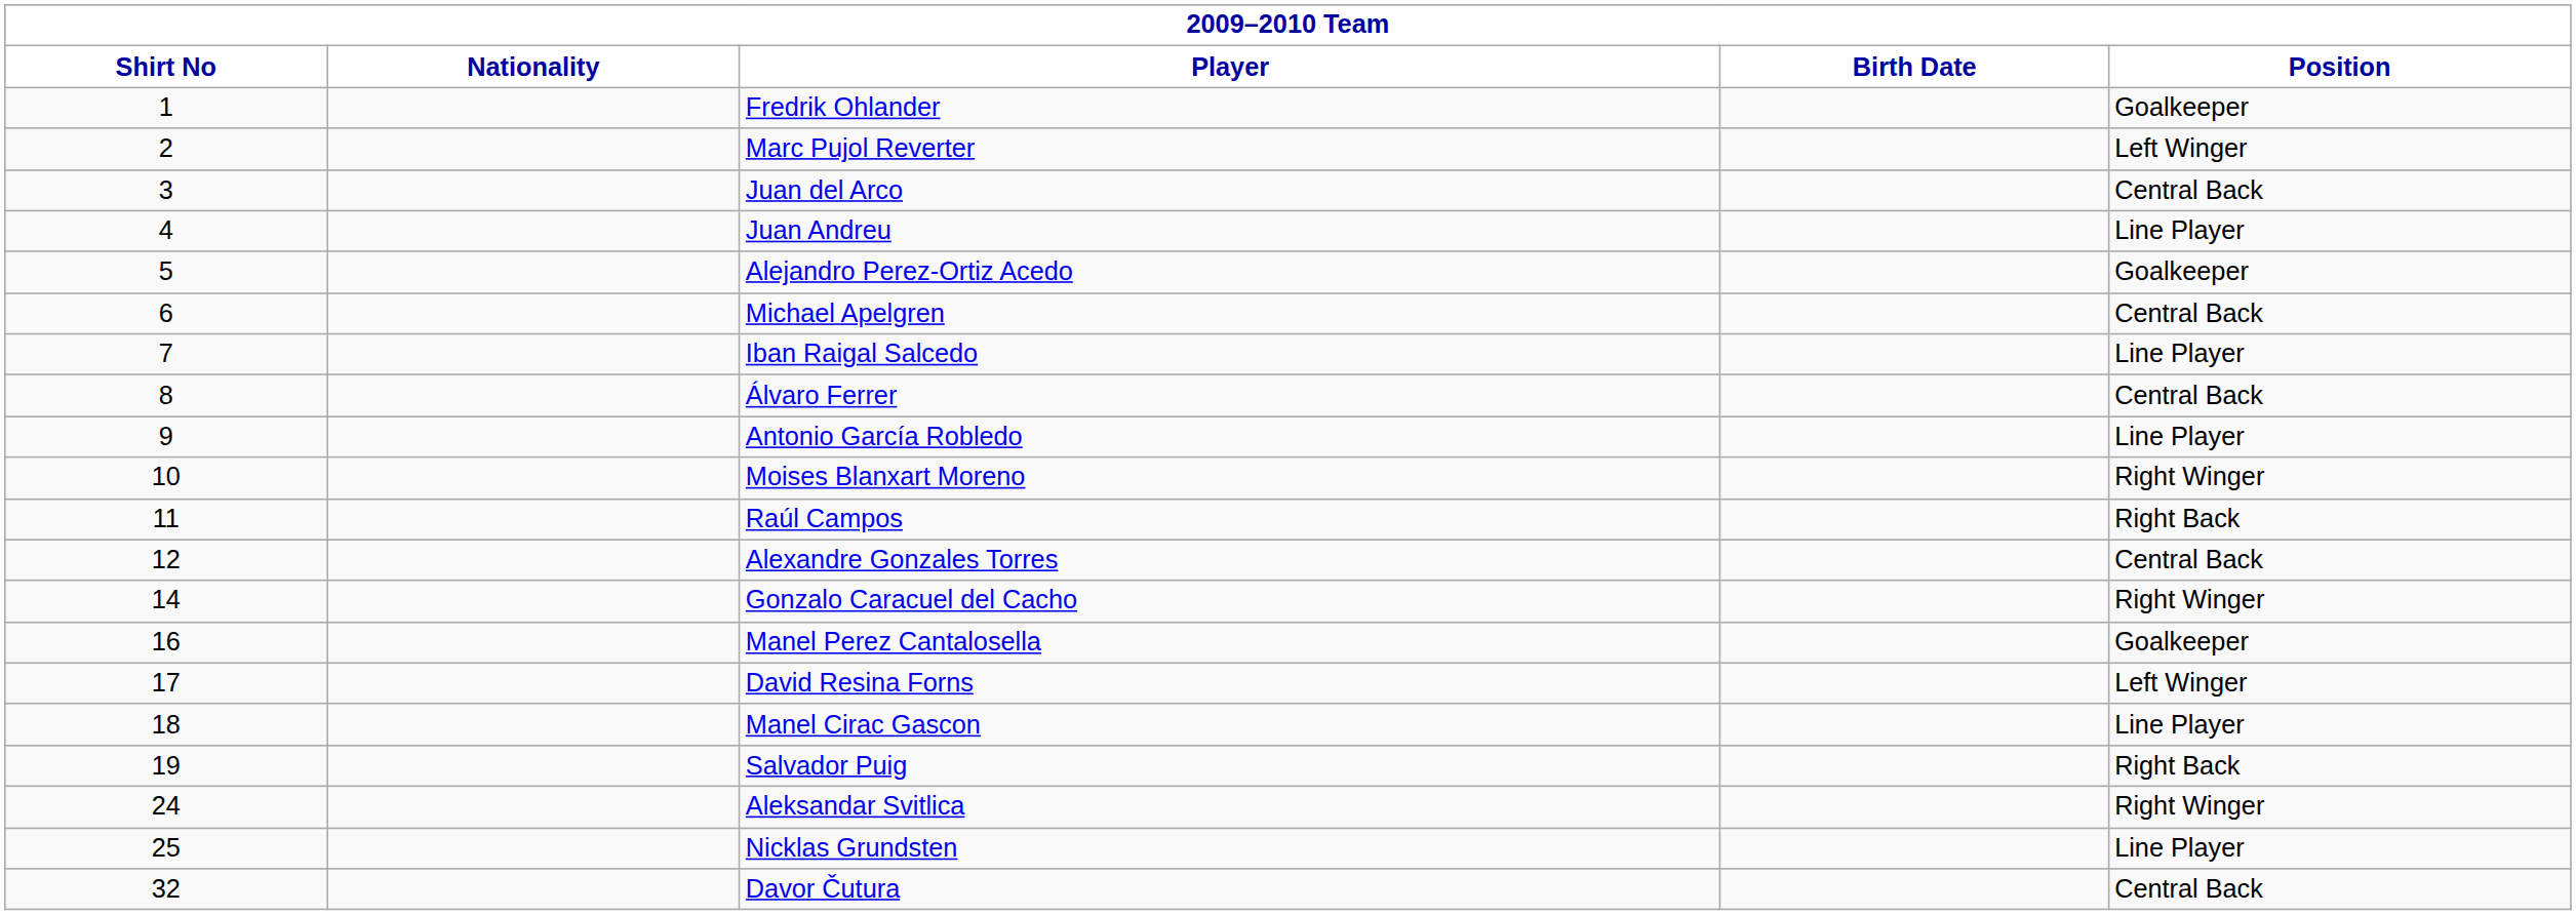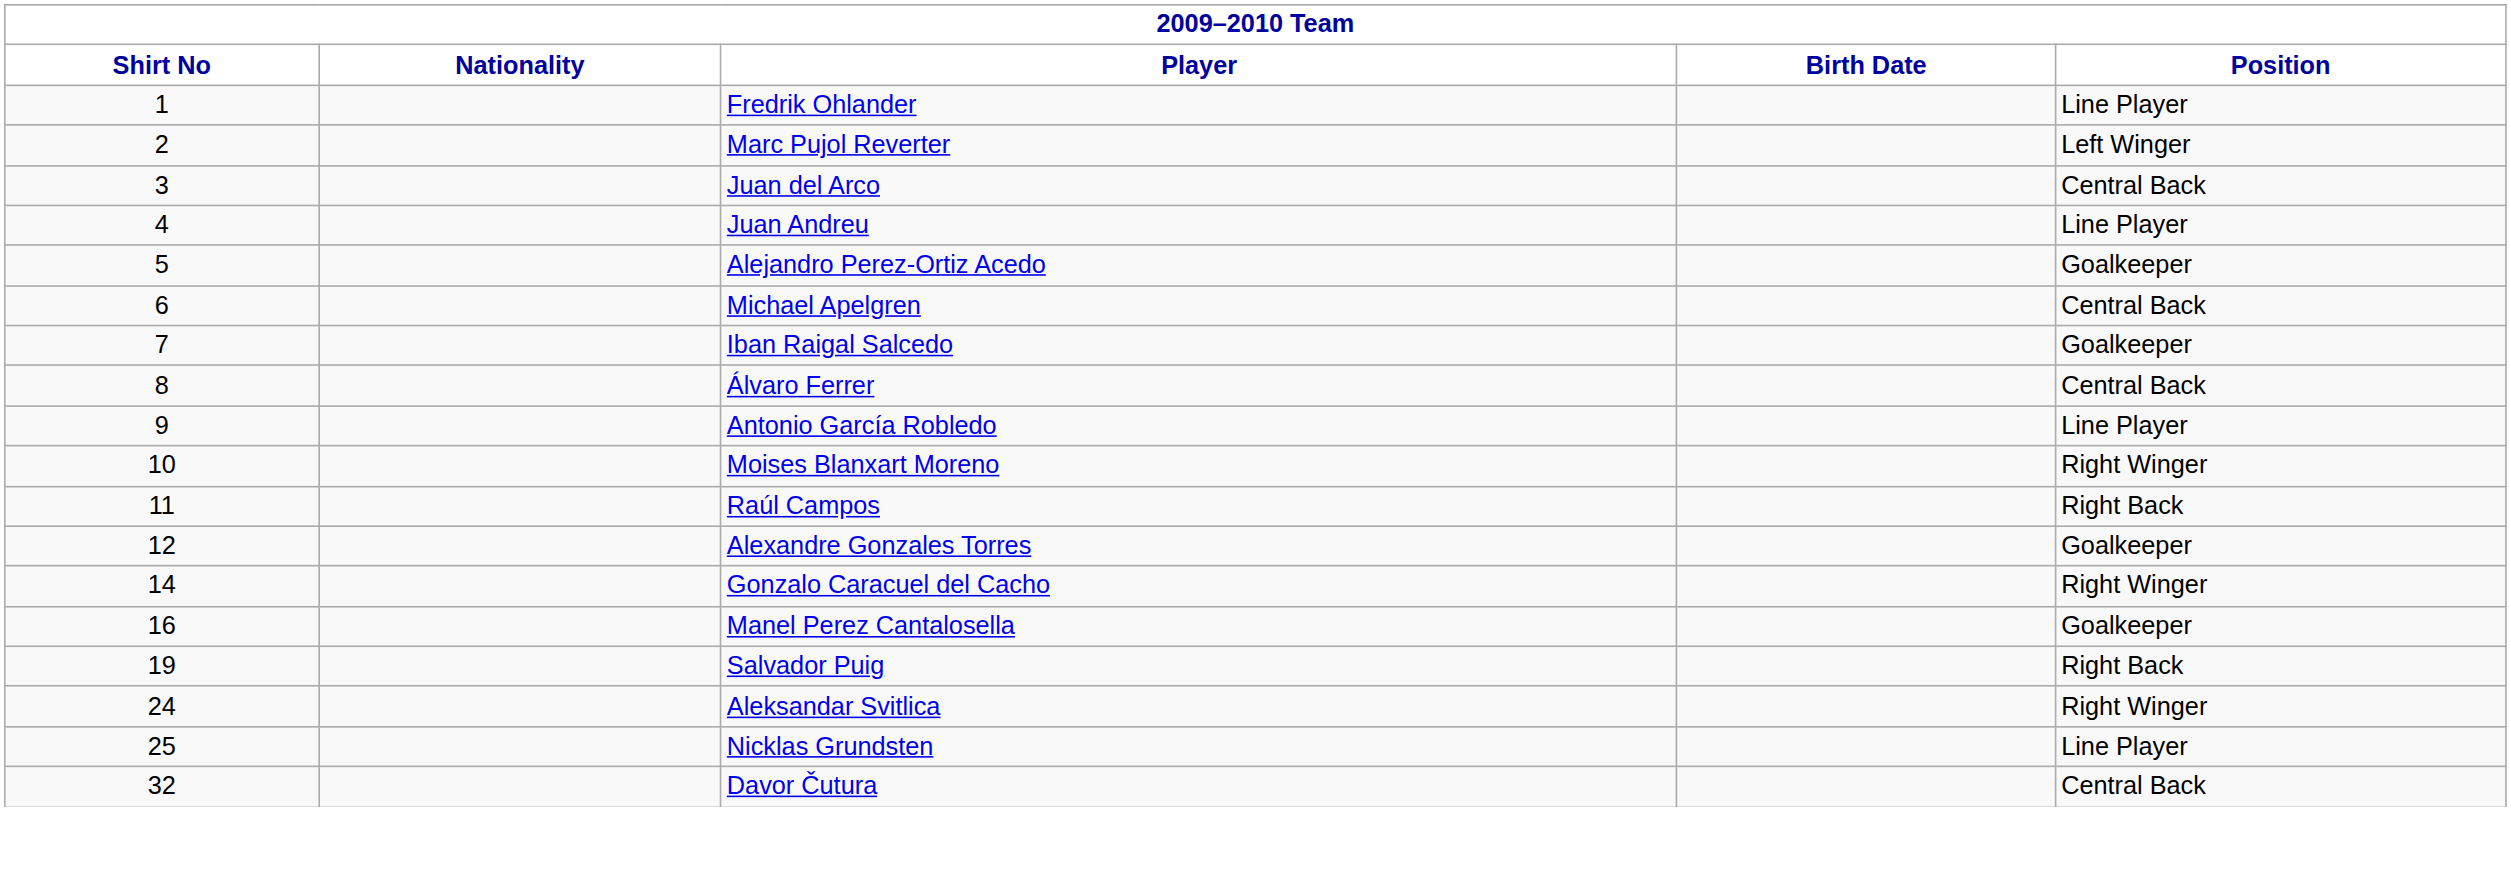 <table class="wikitable collapsible collapsed" style="width:100%;">
 <tr>
 <th colspan=5 style="background-color:#FFFFFF;color:#0000A0;text-align:center;"> <strong>2009–2010 Team</strong></th>
 </tr>
 <tr>
 <th style="color:#0000A0; background:#FFFFFF">Shirt No</th>
 <th style="color:#0000A0; background:#FFFFFF">Nationality</th>
 <th style="color:#0000A0; background:#FFFFFF">Player</th>
 <th style="color:#0000A0; background:#FFFFFF">Birth Date</th>
 <th style="color:#0000A0; background:#FFFFFF">Position</th>
 </tr>
 <tr>
 <td align=center>1</td>
 <td></td>
 <td><a href='#'>Fredrik Ohlander</a></td>
 <td></td>
-<td>Goalkeeper</td>
+<td>Line Player</td>
 </tr>
 <tr>
 <td align=center>2</td>
 <td></td>
 <td><a href='#'>Marc Pujol Reverter</a></td>
 <td></td>
 <td>Left Winger</td>
 </tr>
 <tr>
 <td align=center>3</td>
 <td></td>
 <td><a href='#'>Juan del Arco</a></td>
 <td></td>
 <td>Central Back</td>
 </tr>
 <tr>
 <td align=center>4</td>
 <td></td>
 <td><a href='#'>Juan Andreu</a></td>
 <td></td>
 <td>Line Player</td>
 </tr>
 <tr>
 <td align=center>5</td>
 <td></td>
 <td><a href='#'>Alejandro Perez-Ortiz Acedo</a></td>
 <td></td>
 <td>Goalkeeper</td>
 </tr>
 <tr>
 <td align=center>6</td>
 <td></td>
 <td><a href='#'>Michael Apelgren</a></td>
 <td></td>
 <td>Central Back</td>
 </tr>
 <tr>
 <td align=center>7</td>
 <td></td>
 <td><a href='#'>Iban Raigal Salcedo</a></td>
 <td></td>
-<td>Line Player</td>
+<td>Goalkeeper</td>
 </tr>
 <tr>
 <td align=center>8</td>
 <td></td>
 <td><a href='#'>Álvaro Ferrer</a></td>
 <td></td>
 <td>Central Back</td>
 </tr>
 <tr>
 <td align=center>9</td>
 <td></td>
 <td><a href='#'>Antonio García Robledo</a></td>
 <td></td>
 <td>Line Player</td>
 </tr>
 <tr>
 <td align=center>10</td>
 <td></td>
 <td><a href='#'>Moises Blanxart Moreno</a></td>
 <td></td>
 <td>Right Winger</td>
 </tr>
 <tr>
 <td align=center>11</td>
 <td></td>
 <td><a href='#'>Raúl Campos</a></td>
 <td></td>
 <td>Right Back</td>
 </tr>
 <tr>
 <td align=center>12</td>
 <td></td>
 <td><a href='#'>Alexandre Gonzales Torres</a></td>
 <td></td>
-<td>Central Back</td>
+<td>Goalkeeper</td>
 </tr>
 <tr>
 <td align=center>14</td>
 <td></td>
 <td><a href='#'>Gonzalo Caracuel del Cacho</a></td>
 <td></td>
 <td>Right Winger</td>
 </tr>
 <tr>
 <td align=center>16</td>
 <td></td>
 <td><a href='#'>Manel Perez Cantalosella</a></td>
 <td></td>
 <td>Goalkeeper</td>
-</tr>
-<tr>
-<td align=center>17</td>
-<td></td>
-<td><a href='#'>David Resina Forns</a></td>
-<td></td>
-<td>Left Winger</td>
-</tr>
-<tr>
-<td align=center>18</td>
-<td></td>
-<td><a href='#'>Manel Cirac Gascon</a></td>
-<td></td>
-<td>Line Player</td>
 </tr>
 <tr>
 <td align=center>19</td>
 <td></td>
 <td><a href='#'>Salvador Puig</a></td>
 <td></td>
 <td>Right Back</td>
 </tr>
 <tr>
 <td align=center>24</td>
 <td></td>
 <td><a href='#'>Aleksandar Svitlica</a></td>
 <td></td>
 <td>Right Winger</td>
 </tr>
 <tr>
 <td align=center>25</td>
 <td></td>
 <td><a href='#'>Nicklas Grundsten</a></td>
 <td></td>
 <td>Line Player</td>
 </tr>
 <tr>
 <td align=center>32</td>
 <td></td>
 <td><a href='#'>Davor Čutura</a></td>
 <td></td>
 <td>Central Back</td>
 </tr>
 </table>
